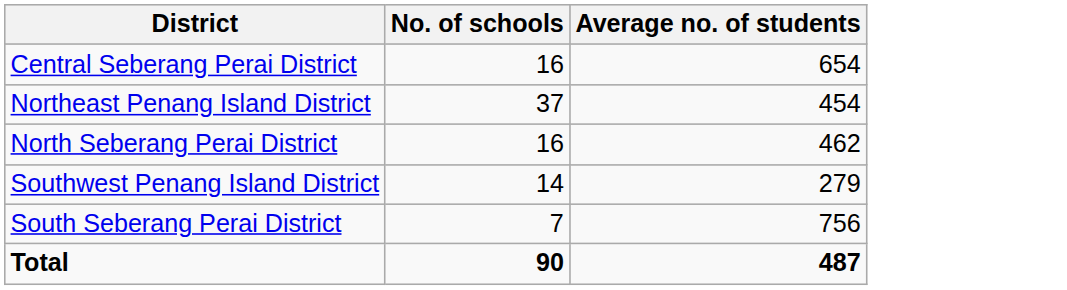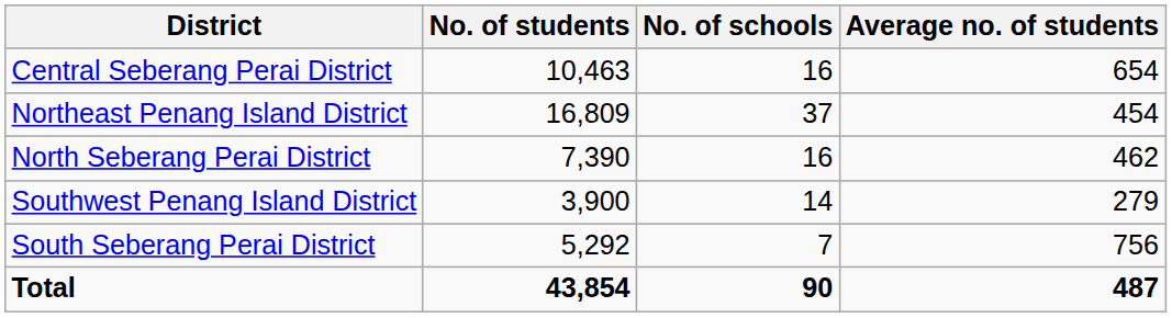 <table class="wikitable sortable">
 <tr>
 <th>District</th>
+<th>No. of students</th>
 <th>No. of schools</th>
 <th>Average no. of students</th>
 </tr>
 <tr>
 <td><a href='#'>Central Seberang Perai District</a></td>
+<td style="text-align:right;">10,463</td>
 <td style="text-align:right;">16</td>
 <td style="text-align:right;">654</td>
 </tr>
 <tr>
 <td><a href='#'>Northeast Penang Island District</a></td>
+<td style="text-align:right;">16,809</td>
 <td style="text-align:right;">37</td>
 <td style="text-align:right;">454</td>
 </tr>
 <tr>
 <td><a href='#'>North Seberang Perai District</a></td>
+<td style="text-align:right;">7,390</td>
 <td style="text-align:right;">16</td>
 <td style="text-align:right;">462</td>
 </tr>
 <tr>
 <td><a href='#'>Southwest Penang Island District</a></td>
+<td style="text-align:right;">3,900</td>
 <td style="text-align:right;">14</td>
 <td style="text-align:right;">279</td>
 </tr>
 <tr>
 <td><a href='#'>South Seberang Perai District</a></td>
+<td style="text-align:right;">5,292</td>
 <td style="text-align:right;">7</td>
 <td style="text-align:right;">756</td>
 </tr>
 <tr>
 <td><strong>Total</strong></td>
+<td style="text-align:right;"><strong>43,854</strong></td>
 <td style="text-align:right;"><strong>90</strong></td>
 <td style="text-align:right;"><strong>  487</strong></td>
 </tr>
 </table>
